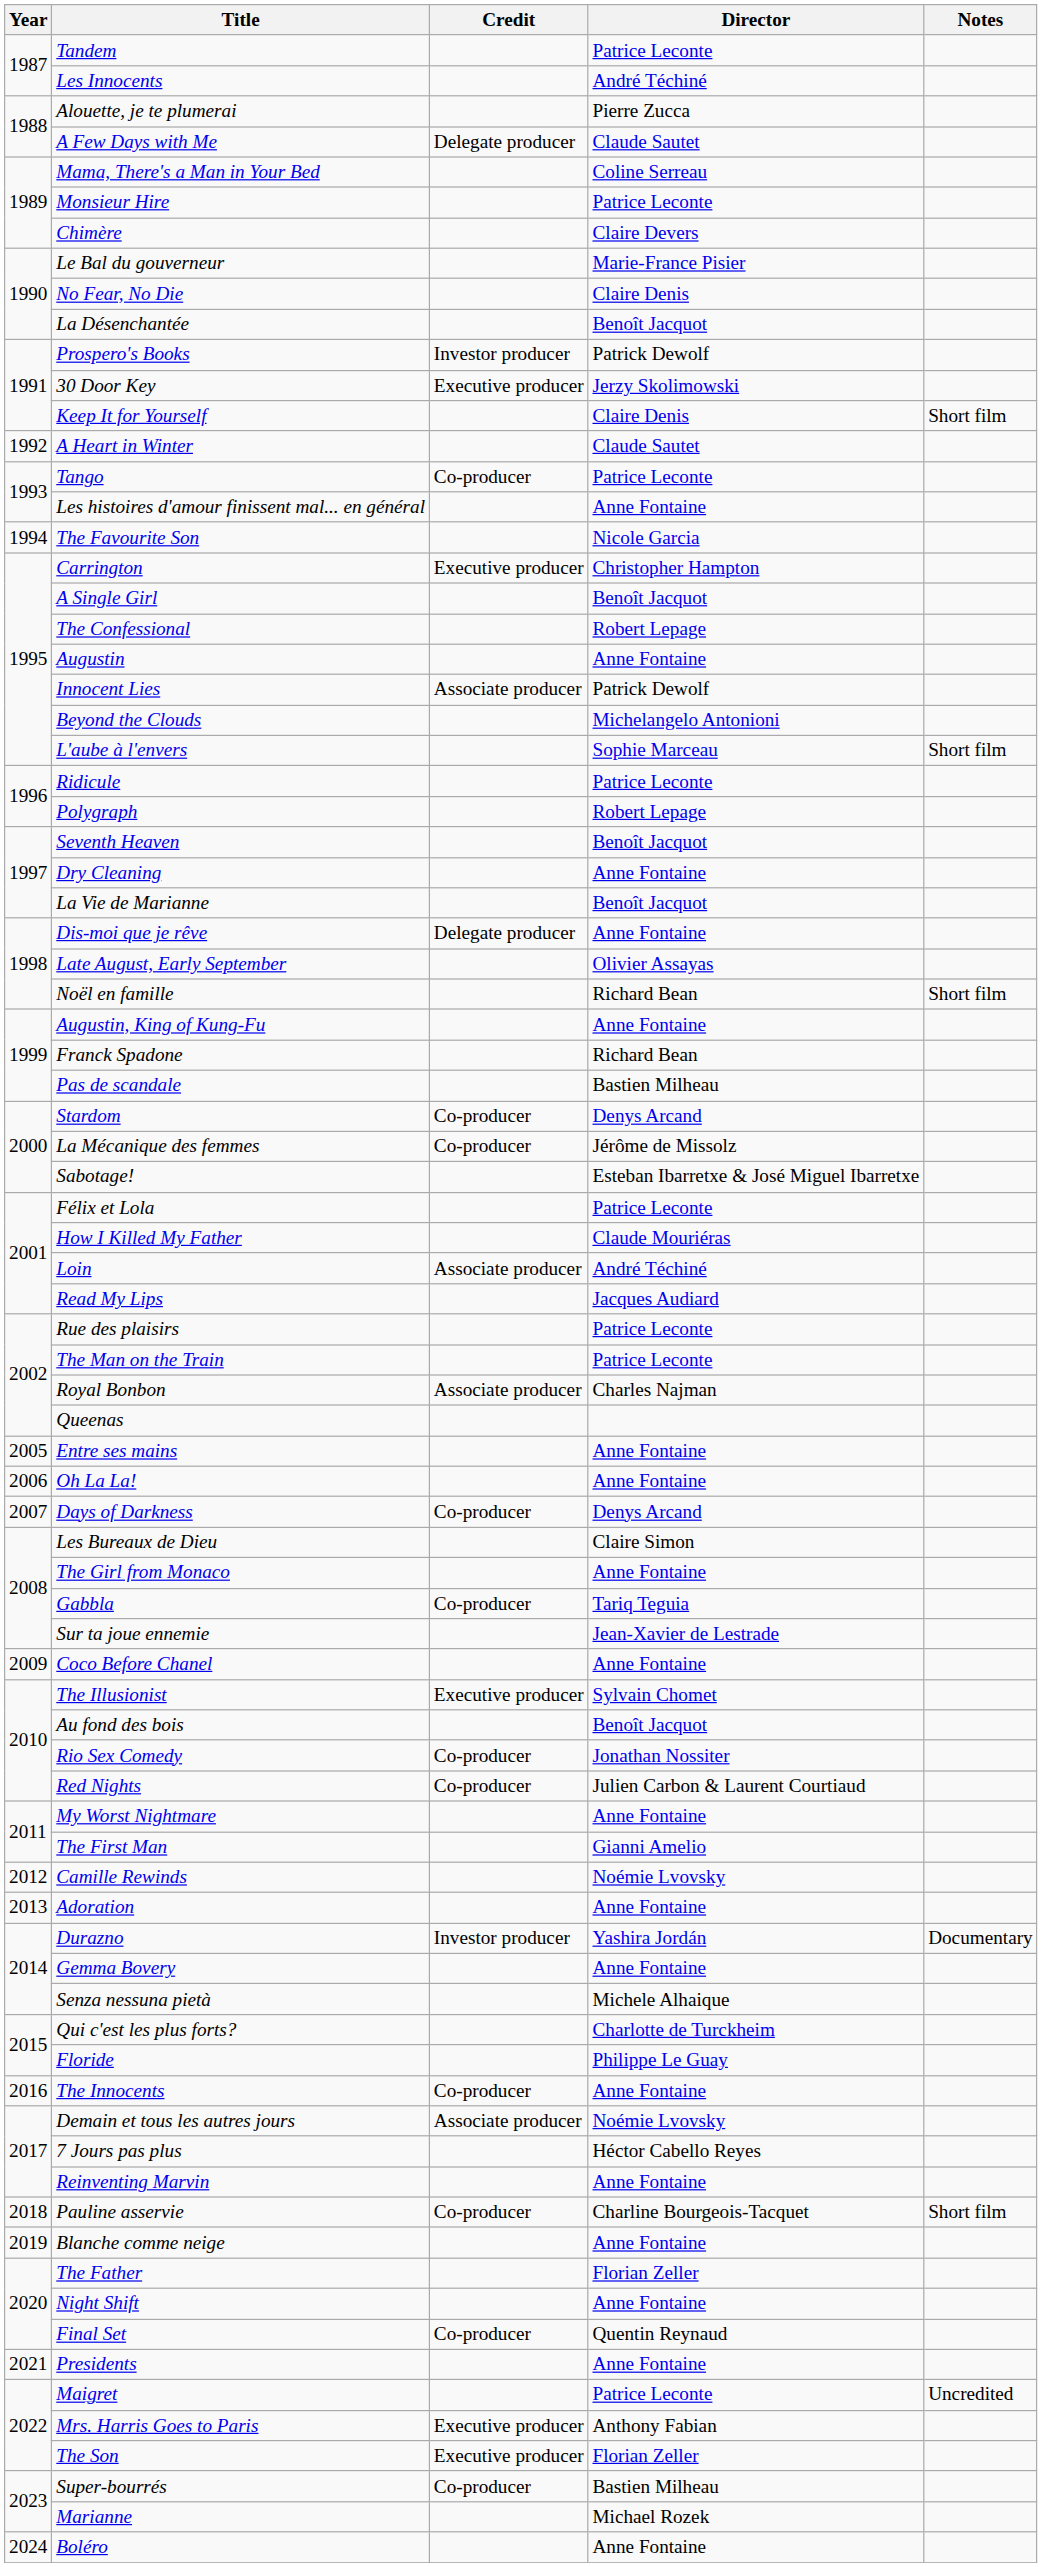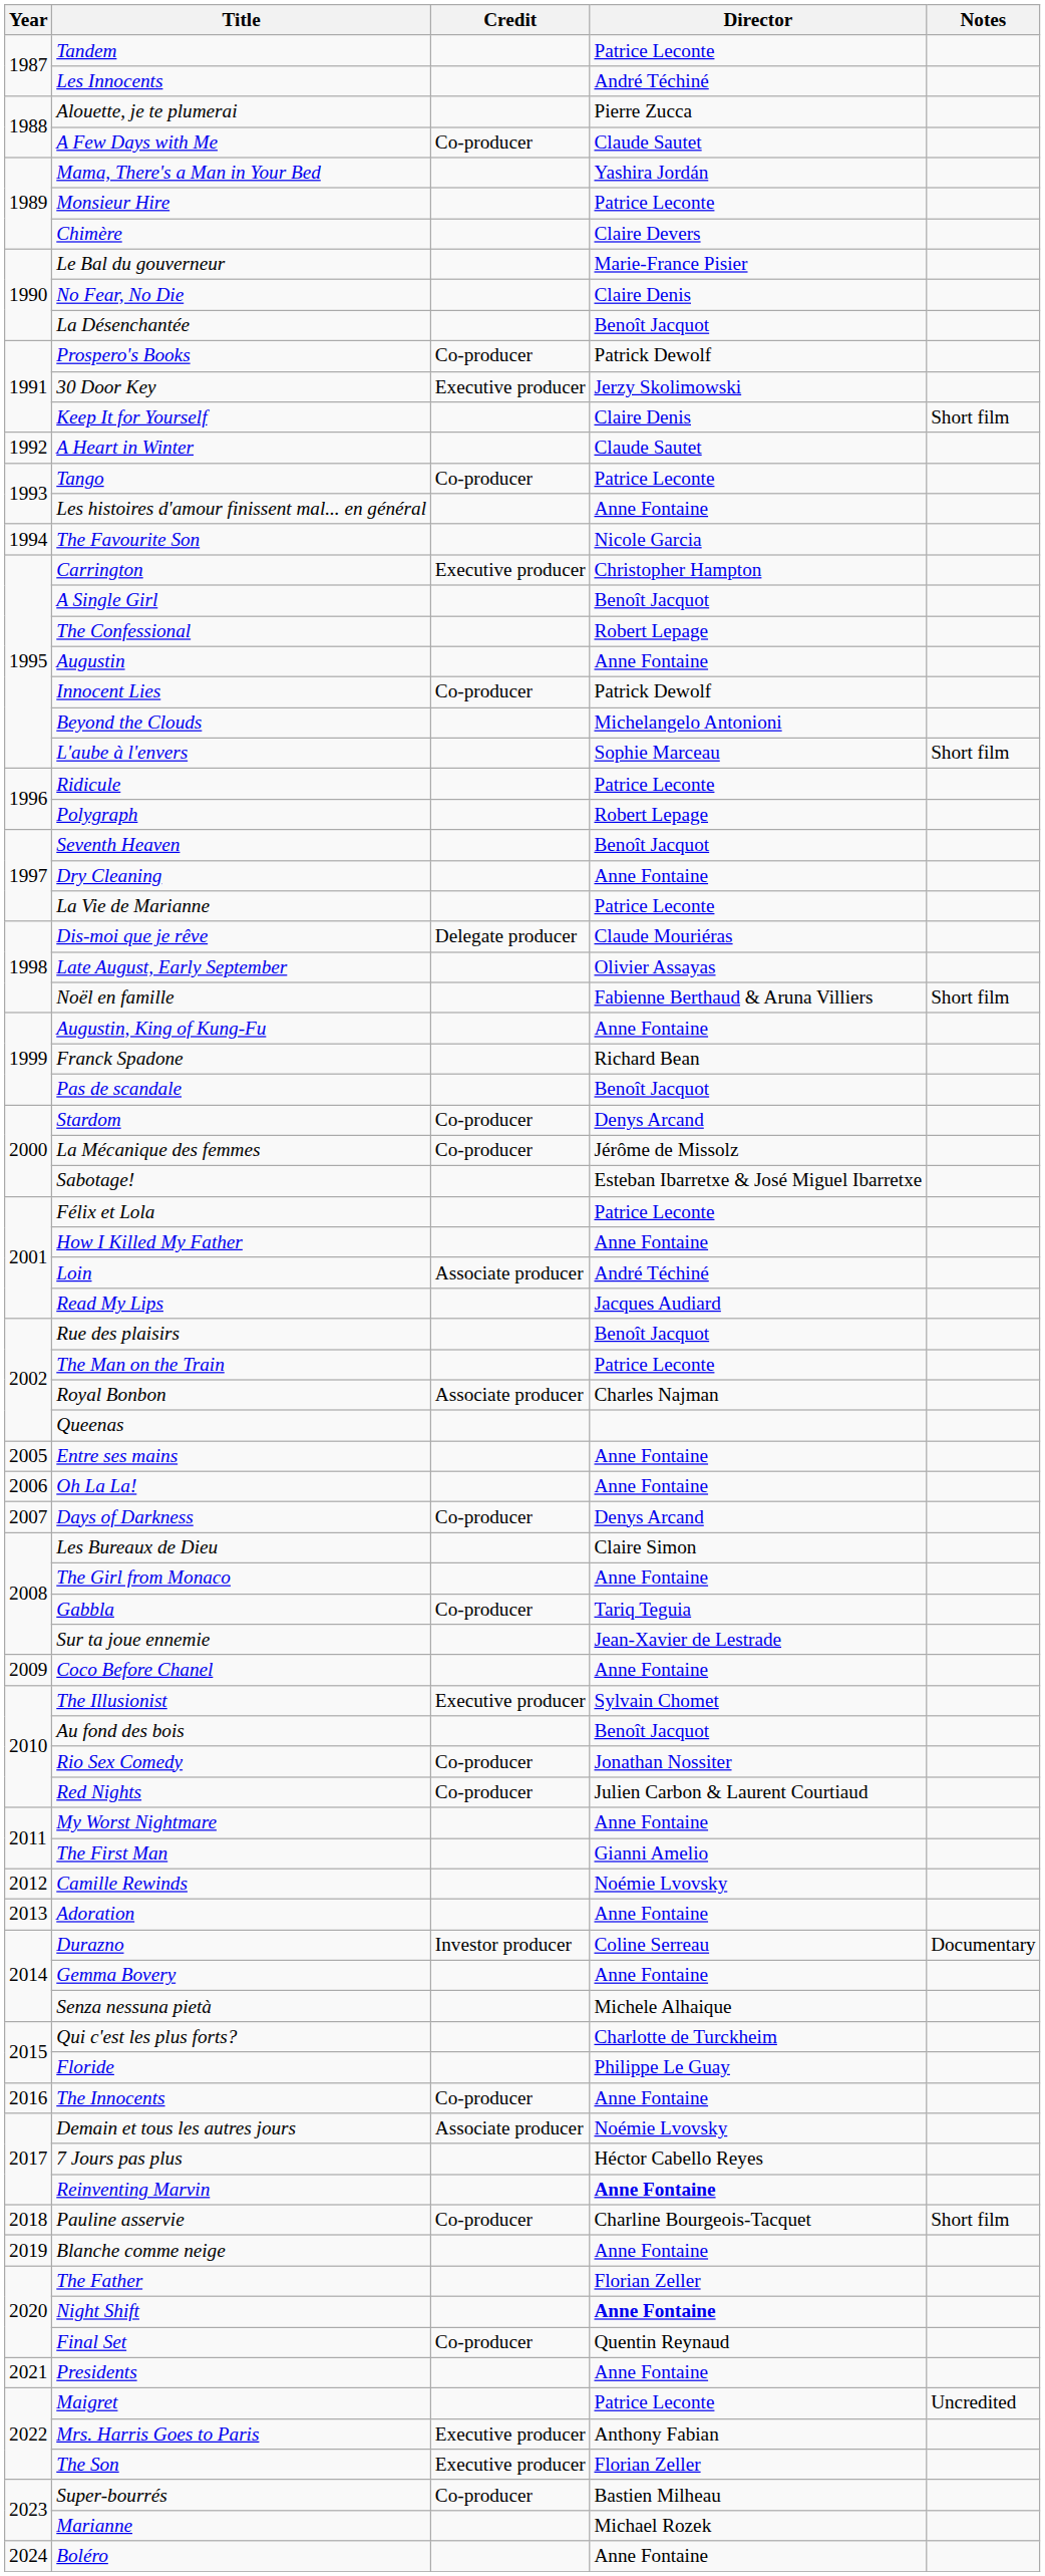 <table class="wikitable">
 <tr>
 <th>Year</th>
 <th>Title</th>
 <th>Credit</th>
 <th>Director</th>
 <th>Notes</th>
 </tr>
 <tr>
 <td rowspan="2">1987</td>
 <td><em><a href='#'>Tandem</a></em></td>
 <td></td>
 <td><a href='#'>Patrice Leconte</a></td>
 <td></td>
 </tr>
 <tr>
 <td><em><a href='#'>Les Innocents</a></em></td>
 <td></td>
 <td><a href='#'>André Téchiné</a></td>
 <td></td>
 </tr>
 <tr>
 <td rowspan="2">1988</td>
 <td><em>Alouette, je te plumerai</em></td>
 <td></td>
 <td>Pierre Zucca</td>
 <td></td>
 </tr>
 <tr>
 <td><em><a href='#'>A Few Days with Me</a></em></td>
-<td>Delegate producer</td>
+<td>Co-producer</td>
 <td><a href='#'>Claude Sautet</a></td>
 <td></td>
 </tr>
 <tr>
 <td rowspan="3">1989</td>
 <td><em><a href='#'>Mama, There's a Man in Your Bed</a></em></td>
 <td></td>
-<td><a href='#'>Coline Serreau</a></td>
+<td><a href='#'>Yashira Jordán</a></td>
 <td></td>
 </tr>
 <tr>
 <td><em><a href='#'>Monsieur Hire</a></em></td>
 <td></td>
 <td><a href='#'>Patrice Leconte</a></td>
 <td></td>
 </tr>
 <tr>
 <td><em><a href='#'>Chimère</a></em></td>
 <td></td>
 <td><a href='#'>Claire Devers</a></td>
 <td></td>
 </tr>
 <tr>
 <td rowspan="3">1990</td>
 <td><em>Le Bal du gouverneur</em></td>
 <td></td>
 <td><a href='#'>Marie-France Pisier</a></td>
 <td></td>
 </tr>
 <tr>
 <td><em><a href='#'>No Fear, No Die</a></em></td>
 <td></td>
 <td><a href='#'>Claire Denis</a></td>
 <td></td>
 </tr>
 <tr>
 <td><em>La Désenchantée</em></td>
 <td></td>
 <td><a href='#'>Benoît Jacquot</a></td>
 <td></td>
 </tr>
 <tr>
 <td rowspan="3">1991</td>
 <td><em><a href='#'>Prospero's Books</a></em></td>
-<td>Investor producer</td>
+<td>Co-producer</td>
 <td>Patrick Dewolf</td>
 <td></td>
 </tr>
 <tr>
 <td><em>30 Door Key</em></td>
 <td>Executive producer</td>
 <td><a href='#'>Jerzy Skolimowski</a></td>
 <td></td>
 </tr>
 <tr>
 <td><em><a href='#'>Keep It for Yourself</a></em></td>
 <td></td>
 <td><a href='#'>Claire Denis</a></td>
 <td>Short film</td>
 </tr>
 <tr>
 <td>1992</td>
 <td><em><a href='#'>A Heart in Winter</a></em></td>
 <td></td>
 <td><a href='#'>Claude Sautet</a></td>
 <td></td>
 </tr>
 <tr>
 <td rowspan="2">1993</td>
 <td><em><a href='#'>Tango</a></em></td>
 <td>Co-producer</td>
 <td><a href='#'>Patrice Leconte</a></td>
 <td></td>
 </tr>
 <tr>
 <td><em>Les histoires d'amour finissent mal... en général</em></td>
 <td></td>
 <td><a href='#'>Anne Fontaine</a></td>
 <td></td>
 </tr>
 <tr>
 <td>1994</td>
 <td><em><a href='#'>The Favourite Son</a></em></td>
 <td></td>
 <td><a href='#'>Nicole Garcia</a></td>
 <td></td>
 </tr>
 <tr>
 <td rowspan="7">1995</td>
 <td><em><a href='#'>Carrington</a></em></td>
 <td>Executive producer</td>
 <td><a href='#'>Christopher Hampton</a></td>
 <td></td>
 </tr>
 <tr>
 <td><em><a href='#'>A Single Girl</a></em></td>
 <td></td>
 <td><a href='#'>Benoît Jacquot</a></td>
 <td></td>
 </tr>
 <tr>
 <td><em><a href='#'>The Confessional</a></em></td>
 <td></td>
 <td><a href='#'>Robert Lepage</a></td>
 <td></td>
 </tr>
 <tr>
 <td><em><a href='#'>Augustin</a></em></td>
 <td></td>
 <td><a href='#'>Anne Fontaine</a></td>
 <td></td>
 </tr>
 <tr>
 <td><em><a href='#'>Innocent Lies</a></em></td>
-<td>Associate producer</td>
+<td>Co-producer</td>
 <td>Patrick Dewolf</td>
 <td></td>
 </tr>
 <tr>
 <td><em><a href='#'>Beyond the Clouds</a></em></td>
 <td></td>
 <td><a href='#'>Michelangelo Antonioni</a></td>
 <td></td>
 </tr>
 <tr>
 <td><em><a href='#'>L'aube à l'envers</a></em></td>
 <td></td>
 <td><a href='#'>Sophie Marceau</a></td>
 <td>Short film</td>
 </tr>
 <tr>
 <td rowspan="2">1996</td>
 <td><em><a href='#'>Ridicule</a></em></td>
 <td></td>
 <td><a href='#'>Patrice Leconte</a></td>
 <td></td>
 </tr>
 <tr>
 <td><em><a href='#'>Polygraph</a></em></td>
 <td></td>
 <td><a href='#'>Robert Lepage</a></td>
 <td></td>
 </tr>
 <tr>
 <td rowspan="3">1997</td>
 <td><em><a href='#'>Seventh Heaven</a></em></td>
 <td></td>
 <td><a href='#'>Benoît Jacquot</a></td>
 <td></td>
 </tr>
 <tr>
 <td><em><a href='#'>Dry Cleaning</a></em></td>
 <td></td>
 <td><a href='#'>Anne Fontaine</a></td>
 <td></td>
 </tr>
 <tr>
 <td><em>La Vie de Marianne</em></td>
 <td></td>
-<td><a href='#'>Benoît Jacquot</a></td>
+<td><a href='#'>Patrice Leconte</a></td>
 <td></td>
 </tr>
 <tr>
 <td rowspan="3">1998</td>
 <td><em><a href='#'>Dis-moi que je rêve</a></em></td>
 <td>Delegate producer</td>
-<td><a href='#'>Anne Fontaine</a></td>
+<td><a href='#'>Claude Mouriéras</a></td>
 <td></td>
 </tr>
 <tr>
 <td><em><a href='#'>Late August, Early September</a></em></td>
 <td></td>
 <td><a href='#'>Olivier Assayas</a></td>
 <td></td>
 </tr>
 <tr>
 <td><em>Noël en famille</em></td>
 <td></td>
-<td>Richard Bean</td>
+<td><a href='#'>Fabienne Berthaud</a> & Aruna Villiers</td>
 <td>Short film</td>
 </tr>
 <tr>
 <td rowspan="3">1999</td>
 <td><em><a href='#'>Augustin, King of Kung-Fu</a></em></td>
 <td></td>
 <td><a href='#'>Anne Fontaine</a></td>
 <td></td>
 </tr>
 <tr>
 <td><em>Franck Spadone</em></td>
 <td></td>
 <td>Richard Bean</td>
 <td></td>
 </tr>
 <tr>
 <td><em><a href='#'>Pas de scandale</a></em></td>
 <td></td>
-<td>Bastien Milheau</td>
+<td><a href='#'>Benoît Jacquot</a></td>
 <td></td>
 </tr>
 <tr>
 <td rowspan="3">2000</td>
 <td><em><a href='#'>Stardom</a></em></td>
 <td>Co-producer</td>
 <td><a href='#'>Denys Arcand</a></td>
 <td></td>
 </tr>
 <tr>
 <td><em>La Mécanique des femmes</em></td>
 <td>Co-producer</td>
 <td>Jérôme de Missolz</td>
 <td></td>
 </tr>
 <tr>
 <td><em>Sabotage!</em></td>
 <td></td>
 <td>Esteban Ibarretxe & José Miguel Ibarretxe</td>
 <td></td>
 </tr>
 <tr>
 <td rowspan="4">2001</td>
 <td><em>Félix et Lola</em></td>
 <td></td>
 <td><a href='#'>Patrice Leconte</a></td>
 <td></td>
 </tr>
 <tr>
 <td><em><a href='#'>How I Killed My Father</a></em></td>
 <td></td>
-<td><a href='#'>Claude Mouriéras</a></td>
+<td><a href='#'>Anne Fontaine</a></td>
 <td></td>
 </tr>
 <tr>
 <td><em><a href='#'>Loin</a></em></td>
 <td>Associate producer</td>
 <td><a href='#'>André Téchiné</a></td>
 <td></td>
 </tr>
 <tr>
 <td><em><a href='#'>Read My Lips</a></em></td>
 <td></td>
 <td><a href='#'>Jacques Audiard</a></td>
 <td></td>
 </tr>
 <tr>
 <td rowspan="4">2002</td>
 <td><em>Rue des plaisirs</em></td>
 <td></td>
-<td><a href='#'>Patrice Leconte</a></td>
+<td><a href='#'>Benoît Jacquot</a></td>
 <td></td>
 </tr>
 <tr>
 <td><em><a href='#'>The Man on the Train</a></em></td>
 <td></td>
 <td><a href='#'>Patrice Leconte</a></td>
 <td></td>
 </tr>
 <tr>
 <td><em>Royal Bonbon</em></td>
 <td>Associate producer</td>
 <td>Charles Najman</td>
 <td></td>
 </tr>
 <tr>
 <td><em>Queenas</em></td>
 <td></td>
 <td></td>
 <td></td>
 </tr>
 <tr>
 <td>2005</td>
 <td><em><a href='#'>Entre ses mains</a></em></td>
 <td></td>
 <td><a href='#'>Anne Fontaine</a></td>
 <td></td>
 </tr>
 <tr>
 <td>2006</td>
 <td><em><a href='#'>Oh La La!</a></em></td>
 <td></td>
 <td><a href='#'>Anne Fontaine</a></td>
 <td></td>
 </tr>
 <tr>
 <td>2007</td>
 <td><em><a href='#'>Days of Darkness</a></em></td>
 <td>Co-producer</td>
 <td><a href='#'>Denys Arcand</a></td>
 <td></td>
 </tr>
 <tr>
 <td rowspan="4">2008</td>
 <td><em>Les Bureaux de Dieu</em></td>
 <td></td>
 <td>Claire Simon</td>
 <td></td>
 </tr>
 <tr>
 <td><em><a href='#'>The Girl from Monaco</a></em></td>
 <td></td>
 <td><a href='#'>Anne Fontaine</a></td>
 <td></td>
 </tr>
 <tr>
 <td><em><a href='#'>Gabbla</a></em></td>
 <td>Co-producer</td>
 <td><a href='#'>Tariq Teguia</a></td>
 <td></td>
 </tr>
 <tr>
 <td><em>Sur ta joue ennemie</em></td>
 <td></td>
 <td><a href='#'>Jean-Xavier de Lestrade</a></td>
 <td></td>
 </tr>
 <tr>
 <td>2009</td>
 <td><em><a href='#'>Coco Before Chanel</a></em></td>
 <td></td>
 <td><a href='#'>Anne Fontaine</a></td>
 <td></td>
 </tr>
 <tr>
 <td rowspan="4">2010</td>
 <td><em><a href='#'>The Illusionist</a></em></td>
 <td>Executive producer</td>
 <td><a href='#'>Sylvain Chomet</a></td>
 <td></td>
 </tr>
 <tr>
 <td><em>Au fond des bois</em></td>
 <td></td>
 <td><a href='#'>Benoît Jacquot</a></td>
 <td></td>
 </tr>
 <tr>
 <td><em><a href='#'>Rio Sex Comedy</a></em></td>
 <td>Co-producer</td>
 <td><a href='#'>Jonathan Nossiter</a></td>
 <td></td>
 </tr>
 <tr>
 <td><em><a href='#'>Red Nights</a></em></td>
 <td>Co-producer</td>
 <td>Julien Carbon & Laurent Courtiaud</td>
 <td></td>
 </tr>
 <tr>
 <td rowspan="2">2011</td>
 <td><em><a href='#'>My Worst Nightmare</a></em></td>
 <td></td>
 <td><a href='#'>Anne Fontaine</a></td>
 <td></td>
 </tr>
 <tr>
 <td><em><a href='#'>The First Man</a></em></td>
 <td></td>
 <td><a href='#'>Gianni Amelio</a></td>
 <td></td>
 </tr>
 <tr>
 <td>2012</td>
 <td><em><a href='#'>Camille Rewinds</a></em></td>
 <td></td>
 <td><a href='#'>Noémie Lvovsky</a></td>
 <td></td>
 </tr>
 <tr>
 <td>2013</td>
 <td><em><a href='#'>Adoration</a></em></td>
 <td></td>
 <td><a href='#'>Anne Fontaine</a></td>
 <td></td>
 </tr>
 <tr>
 <td rowspan="3">2014</td>
 <td><em><a href='#'>Durazno</a></em></td>
 <td>Investor producer</td>
-<td><a href='#'>Yashira Jordán</a></td>
+<td><a href='#'>Coline Serreau</a></td>
 <td>Documentary</td>
 </tr>
 <tr>
 <td><em><a href='#'>Gemma Bovery</a></em></td>
 <td></td>
 <td><a href='#'>Anne Fontaine</a></td>
 <td></td>
 </tr>
 <tr>
 <td><em>Senza nessuna pietà</em></td>
 <td></td>
 <td>Michele Alhaique</td>
 <td></td>
 </tr>
 <tr>
 <td rowspan="2">2015</td>
 <td><em>Qui c'est les plus forts?</em></td>
 <td></td>
 <td><a href='#'>Charlotte de Turckheim</a></td>
 <td></td>
 </tr>
 <tr>
 <td><em><a href='#'>Floride</a></em></td>
 <td></td>
 <td><a href='#'>Philippe Le Guay</a></td>
 <td></td>
 </tr>
 <tr>
 <td>2016</td>
 <td><em><a href='#'>The Innocents</a></em></td>
 <td>Co-producer</td>
 <td><a href='#'>Anne Fontaine</a></td>
 <td></td>
 </tr>
 <tr>
 <td rowspan="3">2017</td>
 <td><em>Demain et tous les autres jours</em></td>
 <td>Associate producer</td>
 <td><a href='#'>Noémie Lvovsky</a></td>
 <td></td>
 </tr>
 <tr>
 <td><em>7 Jours pas plus</em></td>
 <td></td>
 <td>Héctor Cabello Reyes</td>
 <td></td>
 </tr>
 <tr>
 <td><em><a href='#'>Reinventing Marvin</a></em></td>
 <td></td>
-<td><a href='#'>Anne Fontaine</a></td>
+<td><strong><a href='#'>Anne Fontaine</a></strong></td>
 <td></td>
 </tr>
 <tr>
 <td>2018</td>
 <td><em>Pauline asservie</em></td>
 <td>Co-producer</td>
 <td>Charline Bourgeois-Tacquet</td>
 <td>Short film</td>
 </tr>
 <tr>
 <td>2019</td>
 <td><em>Blanche comme neige</em></td>
 <td></td>
 <td><a href='#'>Anne Fontaine</a></td>
 <td></td>
 </tr>
 <tr>
 <td rowspan="3">2020</td>
 <td><em><a href='#'>The Father</a></em></td>
 <td></td>
 <td><a href='#'>Florian Zeller</a></td>
 <td></td>
 </tr>
 <tr>
 <td><em><a href='#'>Night Shift</a></em></td>
 <td></td>
-<td><a href='#'>Anne Fontaine</a></td>
+<td><strong><a href='#'>Anne Fontaine</a></strong></td>
 <td></td>
 </tr>
 <tr>
 <td><em><a href='#'>Final Set</a></em></td>
 <td>Co-producer</td>
 <td>Quentin Reynaud</td>
 <td></td>
 </tr>
 <tr>
 <td>2021</td>
 <td><em><a href='#'>Presidents</a></em></td>
 <td></td>
 <td><a href='#'>Anne Fontaine</a></td>
 <td></td>
 </tr>
 <tr>
 <td rowspan="3">2022</td>
 <td><em><a href='#'>Maigret</a></em></td>
 <td></td>
 <td><a href='#'>Patrice Leconte</a></td>
 <td>Uncredited</td>
 </tr>
 <tr>
 <td><em><a href='#'>Mrs. Harris Goes to Paris</a></em></td>
 <td>Executive producer</td>
 <td>Anthony Fabian</td>
 <td></td>
 </tr>
 <tr>
 <td><em><a href='#'>The Son</a></em></td>
 <td>Executive producer</td>
 <td><a href='#'>Florian Zeller</a></td>
 <td></td>
 </tr>
 <tr>
 <td rowspan="2">2023</td>
 <td><em>Super-bourrés</em></td>
 <td>Co-producer</td>
 <td>Bastien Milheau</td>
 <td></td>
 </tr>
 <tr>
 <td><em><a href='#'>Marianne</a></em></td>
 <td></td>
 <td>Michael Rozek</td>
 <td></td>
 </tr>
 <tr>
 <td>2024</td>
 <td><em><a href='#'>Boléro</a></em></td>
 <td></td>
 <td>Anne Fontaine</td>
 <td></td>
 </tr>
 <tr>
 </tr>
 </table>
